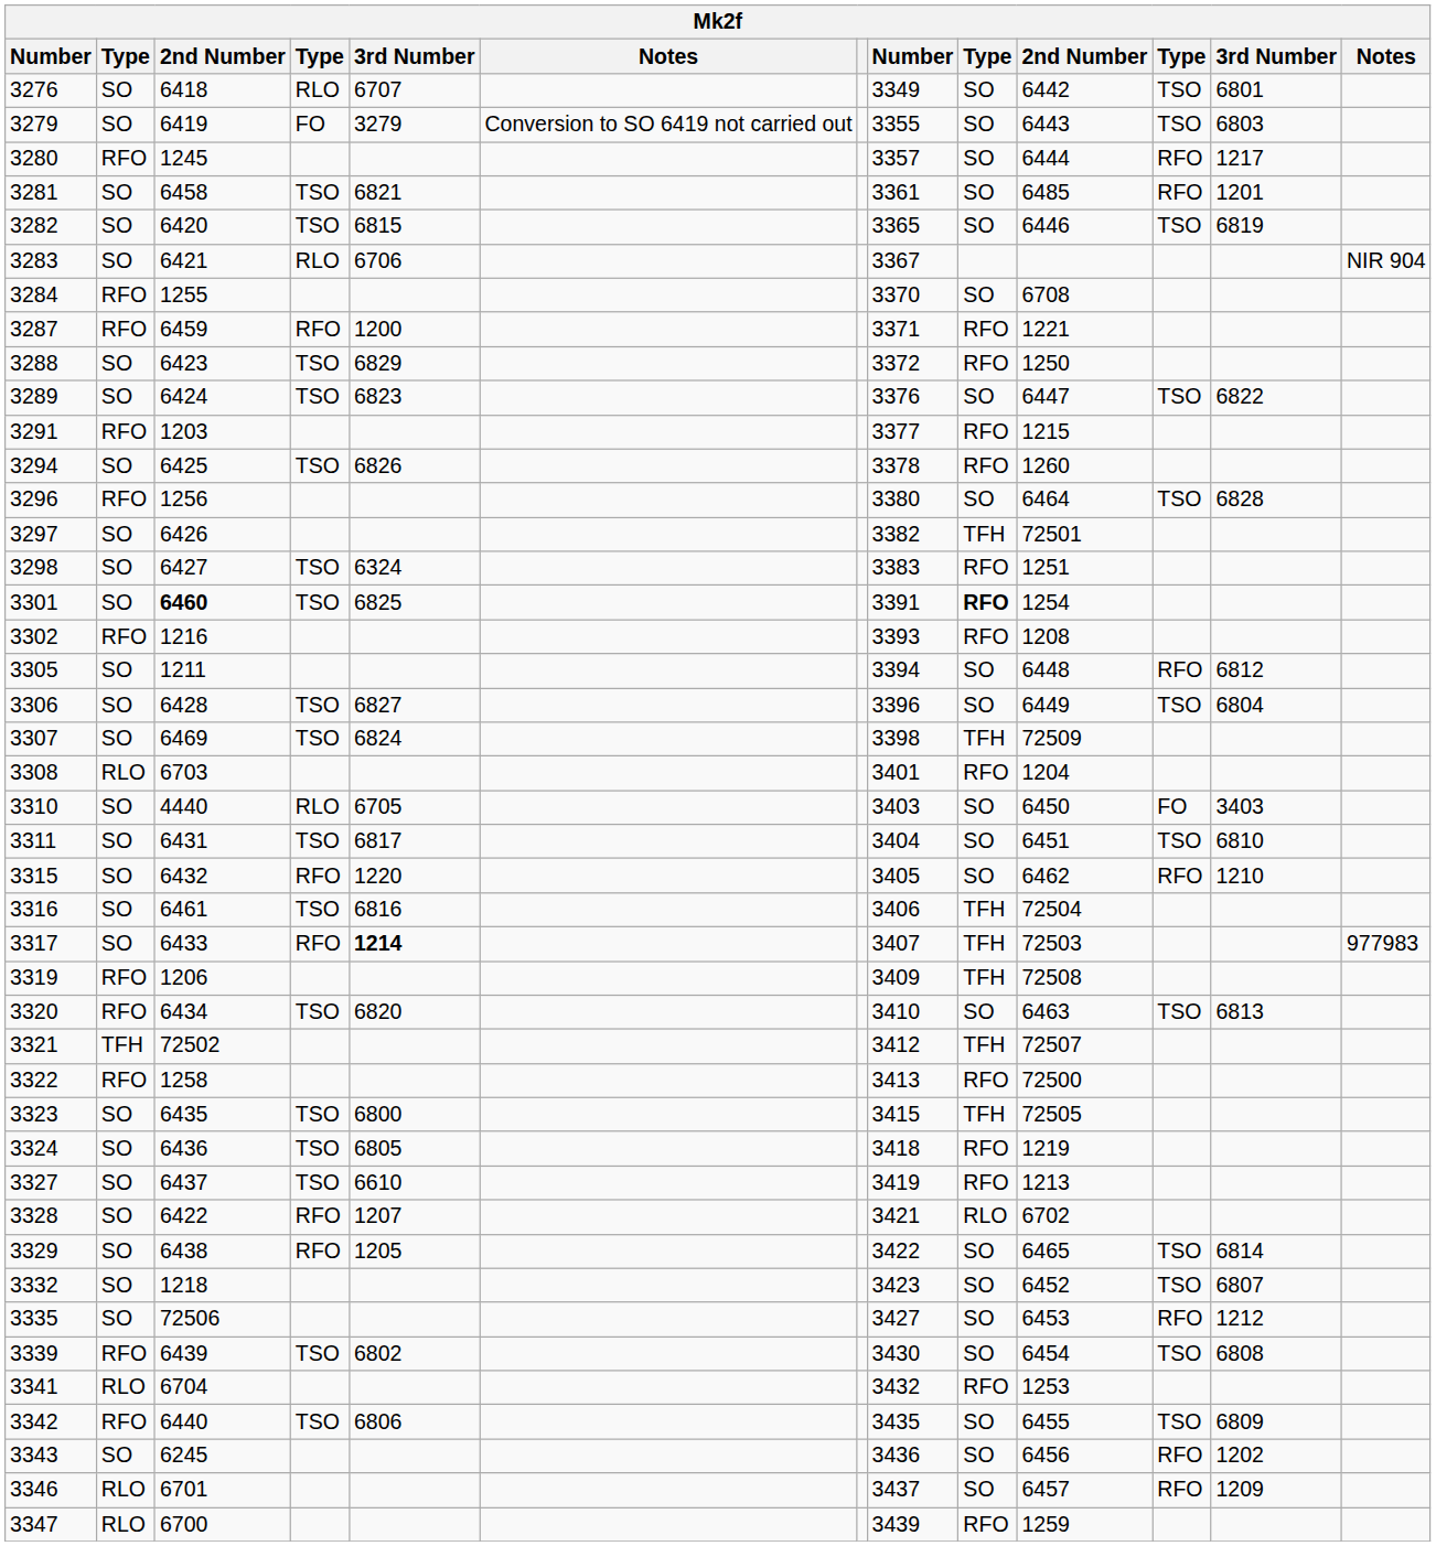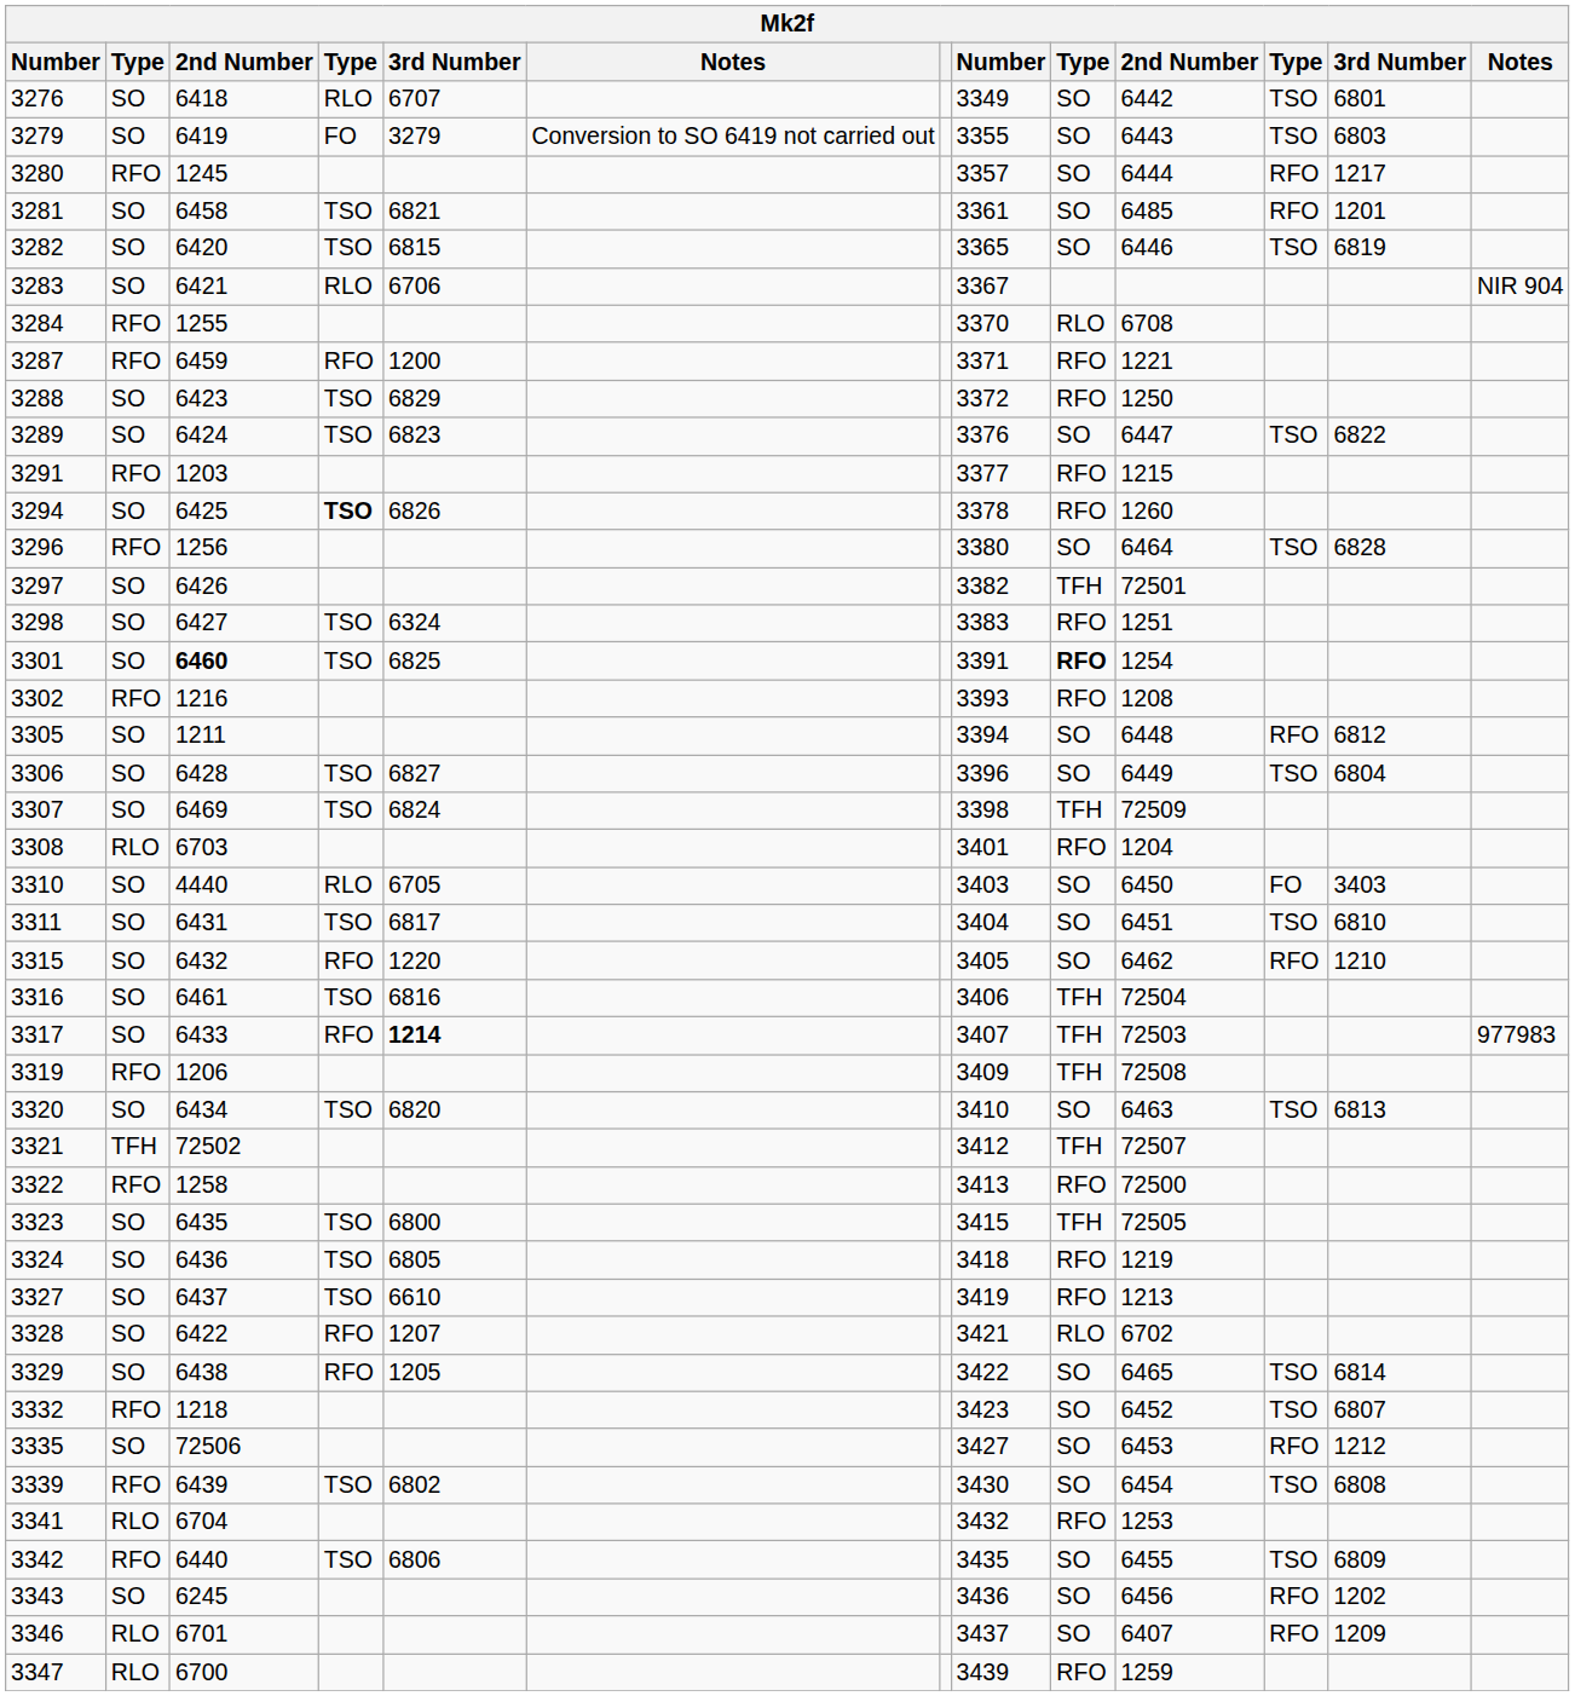 <table class="wikitable">
 <tr>
 <th colspan=13>Mk2f</th>
 </tr>
 <tr>
 <th>Number</th>
 <th>Type</th>
 <th>2nd Number</th>
 <th>Type</th>
 <th>3rd Number</th>
 <th>Notes</th>
 <th></th>
 <th>Number</th>
 <th>Type</th>
 <th>2nd Number</th>
 <th>Type</th>
 <th>3rd Number</th>
 <th>Notes</th>
 </tr>
 <tr>
 <td>3276</td>
 <td>SO</td>
 <td>6418</td>
 <td>RLO</td>
 <td>6707</td>
 <td></td>
 <td></td>
 <td>3349</td>
 <td>SO</td>
 <td>6442</td>
 <td>TSO</td>
 <td>6801</td>
 <td></td>
 </tr>
 <tr>
 <td>3279</td>
 <td>SO</td>
 <td>6419</td>
 <td>FO</td>
 <td>3279</td>
 <td>Conversion to SO 6419 not carried out</td>
 <td></td>
 <td>3355</td>
 <td>SO</td>
 <td>6443</td>
 <td>TSO</td>
 <td>6803</td>
 <td></td>
 </tr>
 <tr>
 <td>3280</td>
 <td>RFO</td>
 <td>1245</td>
 <td></td>
 <td></td>
 <td></td>
 <td></td>
 <td>3357</td>
 <td>SO</td>
 <td>6444</td>
 <td>RFO</td>
 <td>1217</td>
 <td></td>
 </tr>
 <tr>
 <td>3281</td>
 <td>SO</td>
 <td>6458</td>
 <td>TSO</td>
 <td>6821</td>
 <td></td>
 <td></td>
 <td>3361</td>
 <td>SO</td>
 <td>6485</td>
 <td>RFO</td>
 <td>1201</td>
 <td></td>
 </tr>
 <tr>
 <td>3282</td>
 <td>SO</td>
 <td>6420</td>
 <td>TSO</td>
 <td>6815</td>
 <td></td>
 <td></td>
 <td>3365</td>
 <td>SO</td>
 <td>6446</td>
 <td>TSO</td>
 <td>6819</td>
 <td></td>
 </tr>
 <tr>
 <td>3283</td>
 <td>SO</td>
 <td>6421</td>
 <td>RLO</td>
 <td>6706</td>
 <td></td>
 <td></td>
 <td>3367</td>
 <td></td>
 <td></td>
 <td></td>
 <td></td>
 <td>NIR 904</td>
 </tr>
 <tr>
 <td>3284</td>
 <td>RFO</td>
 <td>1255</td>
 <td></td>
 <td></td>
 <td></td>
 <td></td>
 <td>3370</td>
-<td>SO</td>
+<td>RLO</td>
 <td>6708</td>
 <td></td>
 <td></td>
 <td></td>
 </tr>
 <tr>
 <td>3287</td>
 <td>RFO</td>
 <td>6459</td>
 <td>RFO</td>
 <td>1200</td>
 <td></td>
 <td></td>
 <td>3371</td>
 <td>RFO</td>
 <td>1221</td>
 <td></td>
 <td></td>
 <td></td>
 </tr>
 <tr>
 <td>3288</td>
 <td>SO</td>
 <td>6423</td>
 <td>TSO</td>
 <td>6829</td>
 <td></td>
 <td></td>
 <td>3372</td>
 <td>RFO</td>
 <td>1250</td>
 <td></td>
 <td></td>
 <td></td>
 </tr>
 <tr>
 <td>3289</td>
 <td>SO</td>
 <td>6424</td>
 <td>TSO</td>
 <td>6823</td>
 <td></td>
 <td></td>
 <td>3376</td>
 <td>SO</td>
 <td>6447</td>
 <td>TSO</td>
 <td>6822</td>
 <td></td>
 </tr>
 <tr>
 <td>3291</td>
 <td>RFO</td>
 <td>1203</td>
 <td></td>
 <td></td>
 <td></td>
 <td></td>
 <td>3377</td>
 <td>RFO</td>
 <td>1215</td>
 <td></td>
 <td></td>
 <td></td>
 </tr>
 <tr>
 <td>3294</td>
 <td>SO</td>
 <td>6425</td>
-<td>TSO</td>
+<td><strong>TSO</strong></td>
 <td>6826</td>
 <td></td>
 <td></td>
 <td>3378</td>
 <td>RFO</td>
 <td>1260</td>
 <td></td>
 <td></td>
 <td></td>
 </tr>
 <tr>
 <td>3296</td>
 <td>RFO</td>
 <td>1256</td>
 <td></td>
 <td></td>
 <td></td>
 <td></td>
 <td>3380</td>
 <td>SO</td>
 <td>6464</td>
 <td>TSO</td>
 <td>6828</td>
 <td></td>
 </tr>
 <tr>
 <td>3297</td>
 <td>SO</td>
 <td>6426</td>
 <td></td>
 <td></td>
 <td></td>
 <td></td>
 <td>3382</td>
 <td>TFH</td>
 <td>72501</td>
 <td></td>
 <td></td>
 <td></td>
 </tr>
 <tr>
 <td>3298</td>
 <td>SO</td>
 <td>6427</td>
 <td>TSO</td>
 <td>6324</td>
 <td></td>
 <td></td>
 <td>3383</td>
 <td>RFO</td>
 <td>1251</td>
 <td></td>
 <td></td>
 <td></td>
 </tr>
 <tr>
 <td>3301</td>
 <td>SO</td>
 <td><strong>6460</strong></td>
 <td>TSO</td>
 <td>6825</td>
 <td></td>
 <td></td>
 <td>3391</td>
 <td><strong>RFO</strong></td>
 <td>1254</td>
 <td></td>
 <td></td>
 <td></td>
 </tr>
 <tr>
 <td>3302</td>
 <td>RFO</td>
 <td>1216</td>
 <td></td>
 <td></td>
 <td></td>
 <td></td>
 <td>3393</td>
 <td>RFO</td>
 <td>1208</td>
 <td></td>
 <td></td>
 <td></td>
 </tr>
 <tr>
 <td>3305</td>
 <td>SO</td>
 <td>1211</td>
 <td></td>
 <td></td>
 <td></td>
 <td></td>
 <td>3394</td>
 <td>SO</td>
 <td>6448</td>
 <td>RFO</td>
 <td>6812</td>
 <td></td>
 </tr>
 <tr>
 <td>3306</td>
 <td>SO</td>
 <td>6428</td>
 <td>TSO</td>
 <td>6827</td>
 <td></td>
 <td></td>
 <td>3396</td>
 <td>SO</td>
 <td>6449</td>
 <td>TSO</td>
 <td>6804</td>
 <td></td>
 </tr>
 <tr>
 <td>3307</td>
 <td>SO</td>
 <td>6469</td>
 <td>TSO</td>
 <td>6824</td>
 <td></td>
 <td></td>
 <td>3398</td>
 <td>TFH</td>
 <td>72509</td>
 <td></td>
 <td></td>
 <td></td>
 </tr>
 <tr>
 <td>3308</td>
 <td>RLO</td>
 <td>6703</td>
 <td></td>
 <td></td>
 <td></td>
 <td></td>
 <td>3401</td>
 <td>RFO</td>
 <td>1204</td>
 <td></td>
 <td></td>
 <td></td>
 </tr>
 <tr>
 <td>3310</td>
 <td>SO</td>
 <td>4440</td>
 <td>RLO</td>
 <td>6705</td>
 <td></td>
 <td></td>
 <td>3403</td>
 <td>SO</td>
 <td>6450</td>
 <td>FO</td>
 <td>3403</td>
 <td></td>
 </tr>
 <tr>
 <td>3311</td>
 <td>SO</td>
 <td>6431</td>
 <td>TSO</td>
 <td>6817</td>
 <td></td>
 <td></td>
 <td>3404</td>
 <td>SO</td>
 <td>6451</td>
 <td>TSO</td>
 <td>6810</td>
 <td></td>
 </tr>
 <tr>
 <td>3315</td>
 <td>SO</td>
 <td>6432</td>
 <td>RFO</td>
 <td>1220</td>
 <td></td>
 <td></td>
 <td>3405</td>
 <td>SO</td>
 <td>6462</td>
 <td>RFO</td>
 <td>1210</td>
 <td></td>
 </tr>
 <tr>
 <td>3316</td>
 <td>SO</td>
 <td>6461</td>
 <td>TSO</td>
 <td>6816</td>
 <td></td>
 <td></td>
 <td>3406</td>
 <td>TFH</td>
 <td>72504</td>
 <td></td>
 <td></td>
 <td></td>
 </tr>
 <tr>
 <td>3317</td>
 <td>SO</td>
 <td>6433</td>
 <td>RFO</td>
 <td><strong>1214</strong></td>
 <td></td>
 <td></td>
 <td>3407</td>
 <td>TFH</td>
 <td>72503</td>
 <td></td>
 <td></td>
 <td>977983</td>
 </tr>
 <tr>
 <td>3319</td>
 <td>RFO</td>
 <td>1206</td>
 <td></td>
 <td></td>
 <td></td>
 <td></td>
 <td>3409</td>
 <td>TFH</td>
 <td>72508</td>
 <td></td>
 <td></td>
 <td></td>
 </tr>
 <tr>
 <td>3320</td>
-<td>RFO</td>
+<td>SO</td>
 <td>6434</td>
 <td>TSO</td>
 <td>6820</td>
 <td></td>
 <td></td>
 <td>3410</td>
 <td>SO</td>
 <td>6463</td>
 <td>TSO</td>
 <td>6813</td>
 <td></td>
 </tr>
 <tr>
 <td>3321</td>
 <td>TFH</td>
 <td>72502</td>
 <td></td>
 <td></td>
 <td></td>
 <td></td>
 <td>3412</td>
 <td>TFH</td>
 <td>72507</td>
 <td></td>
 <td></td>
 <td></td>
 </tr>
 <tr>
 <td>3322</td>
 <td>RFO</td>
 <td>1258</td>
 <td></td>
 <td></td>
 <td></td>
 <td></td>
 <td>3413</td>
 <td>RFO</td>
 <td>72500</td>
 <td></td>
 <td></td>
 <td></td>
 </tr>
 <tr>
 <td>3323</td>
 <td>SO</td>
 <td>6435</td>
 <td>TSO</td>
 <td>6800</td>
 <td></td>
 <td></td>
 <td>3415</td>
 <td>TFH</td>
 <td>72505</td>
 <td></td>
 <td></td>
 <td></td>
 </tr>
 <tr>
 <td>3324</td>
 <td>SO</td>
 <td>6436</td>
 <td>TSO</td>
 <td>6805</td>
 <td></td>
 <td></td>
 <td>3418</td>
 <td>RFO</td>
 <td>1219</td>
 <td></td>
 <td></td>
 <td></td>
 </tr>
 <tr>
 <td>3327</td>
 <td>SO</td>
 <td>6437</td>
 <td>TSO</td>
 <td>6610</td>
 <td></td>
 <td></td>
 <td>3419</td>
 <td>RFO</td>
 <td>1213</td>
 <td></td>
 <td></td>
 <td></td>
 </tr>
 <tr>
 <td>3328</td>
 <td>SO</td>
 <td>6422</td>
 <td>RFO</td>
 <td>1207</td>
 <td></td>
 <td></td>
 <td>3421</td>
 <td>RLO</td>
 <td>6702</td>
 <td></td>
 <td></td>
 <td></td>
 </tr>
 <tr>
 <td>3329</td>
 <td>SO</td>
 <td>6438</td>
 <td>RFO</td>
 <td>1205</td>
 <td></td>
 <td></td>
 <td>3422</td>
 <td>SO</td>
 <td>6465</td>
 <td>TSO</td>
 <td>6814</td>
 <td></td>
 </tr>
 <tr>
 <td>3332</td>
-<td>SO</td>
+<td>RFO</td>
 <td>1218</td>
 <td></td>
 <td></td>
 <td></td>
 <td></td>
 <td>3423</td>
 <td>SO</td>
 <td>6452</td>
 <td>TSO</td>
 <td>6807</td>
 <td></td>
 </tr>
 <tr>
 <td>3335</td>
 <td>SO</td>
 <td>72506</td>
 <td></td>
 <td></td>
 <td></td>
 <td></td>
 <td>3427</td>
 <td>SO</td>
 <td>6453</td>
 <td>RFO</td>
 <td>1212</td>
 <td></td>
 </tr>
 <tr>
 <td>3339</td>
 <td>RFO</td>
 <td>6439</td>
 <td>TSO</td>
 <td>6802</td>
 <td></td>
 <td></td>
 <td>3430</td>
 <td>SO</td>
 <td>6454</td>
 <td>TSO</td>
 <td>6808</td>
 <td></td>
 </tr>
 <tr>
 <td>3341</td>
 <td>RLO</td>
 <td>6704</td>
 <td></td>
 <td></td>
 <td></td>
 <td></td>
 <td>3432</td>
 <td>RFO</td>
 <td>1253</td>
 <td></td>
 <td></td>
 <td></td>
 </tr>
 <tr>
 <td>3342</td>
 <td>RFO</td>
 <td>6440</td>
 <td>TSO</td>
 <td>6806</td>
 <td></td>
 <td></td>
 <td>3435</td>
 <td>SO</td>
 <td>6455</td>
 <td>TSO</td>
 <td>6809</td>
 <td></td>
 </tr>
 <tr>
 <td>3343</td>
 <td>SO</td>
 <td>6245</td>
 <td></td>
 <td></td>
 <td></td>
 <td></td>
 <td>3436</td>
 <td>SO</td>
 <td>6456</td>
 <td>RFO</td>
 <td>1202</td>
 <td></td>
 </tr>
 <tr>
 <td>3346</td>
 <td>RLO</td>
 <td>6701</td>
 <td></td>
 <td></td>
 <td></td>
 <td></td>
 <td>3437</td>
 <td>SO</td>
-<td>6457</td>
+<td>6407</td>
 <td>RFO</td>
 <td>1209</td>
 <td></td>
 </tr>
 <tr>
 <td>3347</td>
 <td>RLO</td>
 <td>6700</td>
 <td></td>
 <td></td>
 <td></td>
 <td></td>
 <td>3439</td>
 <td>RFO</td>
 <td>1259</td>
 <td></td>
 <td></td>
 <td></td>
 </tr>
 </table>
